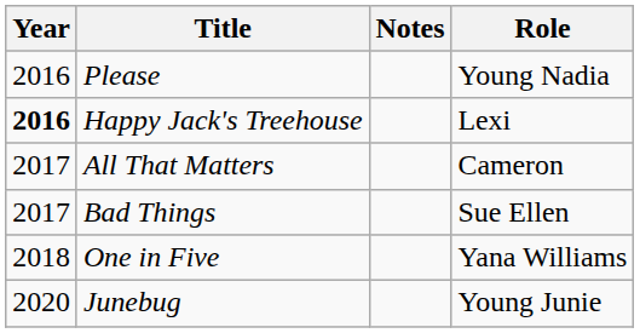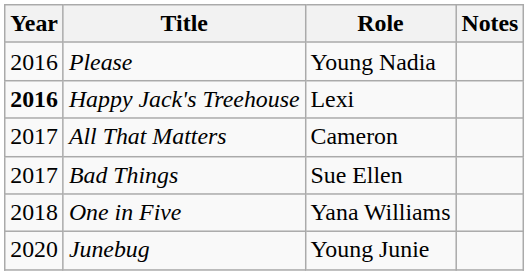 <table class="wikitable">
 <tr>
 <th>Year</th>
 <th>Title</th>
+<th>Role</th>
 <th>Notes</th>
-<th>Role</th>
 </tr>
 <tr>
 <td>2016</td>
 <td><em>Please</em></td>
+<td>Young Nadia</td>
 <td></td>
-<td>Young Nadia</td>
 </tr>
 <tr>
 <td><strong>2016</strong></td>
 <td><em>Happy Jack's Treehouse</em></td>
+<td>Lexi</td>
 <td></td>
-<td>Lexi</td>
 </tr>
 <tr>
 <td>2017</td>
 <td><em>All That Matters</em></td>
+<td>Cameron</td>
 <td></td>
-<td>Cameron</td>
 </tr>
 <tr>
 <td>2017</td>
 <td><em>Bad Things</em></td>
+<td>Sue Ellen</td>
 <td></td>
-<td>Sue Ellen</td>
 </tr>
 <tr>
 <td>2018</td>
 <td><em>One in Five</em></td>
+<td>Yana Williams</td>
 <td></td>
-<td>Yana Williams</td>
 </tr>
 <tr>
 <td>2020</td>
 <td><em>Junebug</em></td>
+<td>Young Junie</td>
 <td></td>
-<td>Young Junie</td>
 </tr>
 </table>
